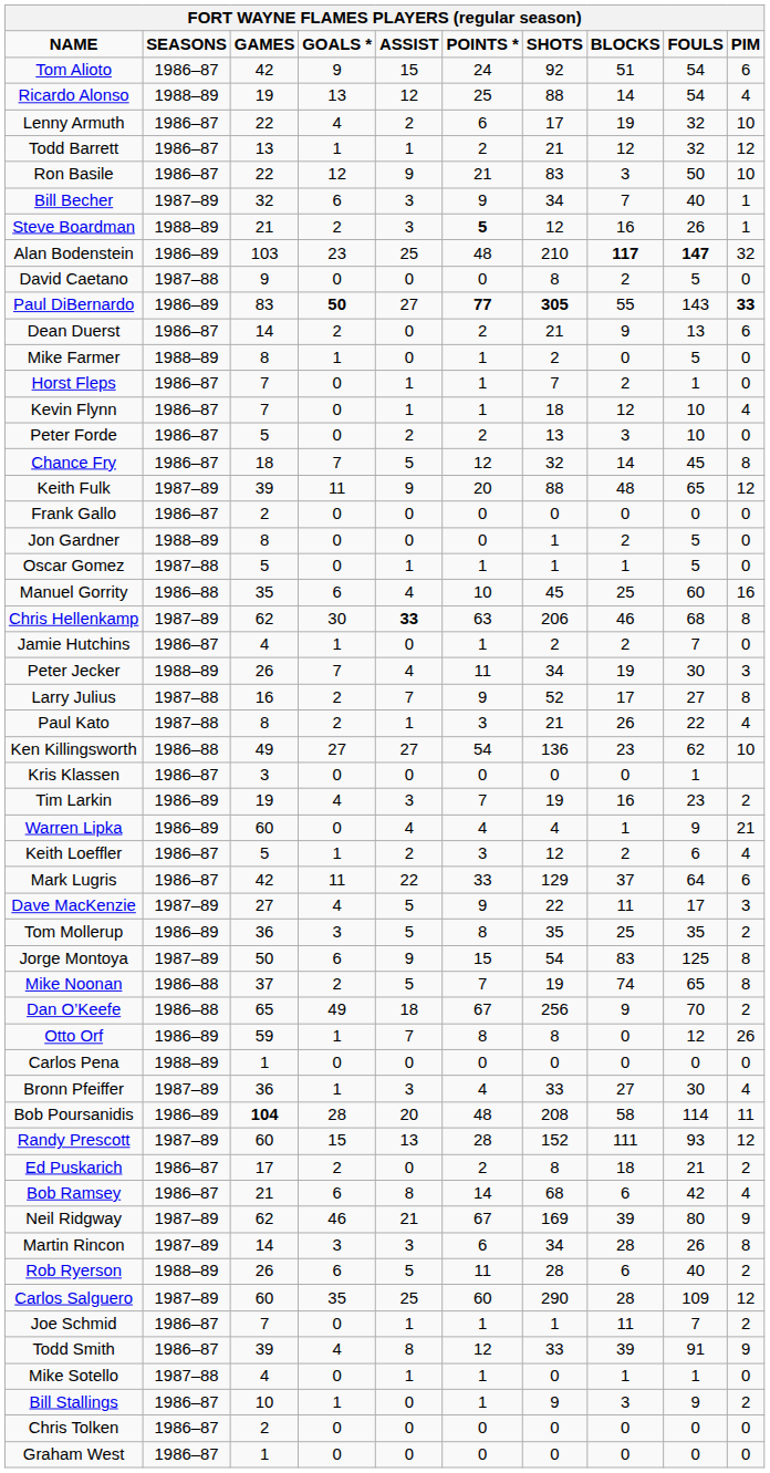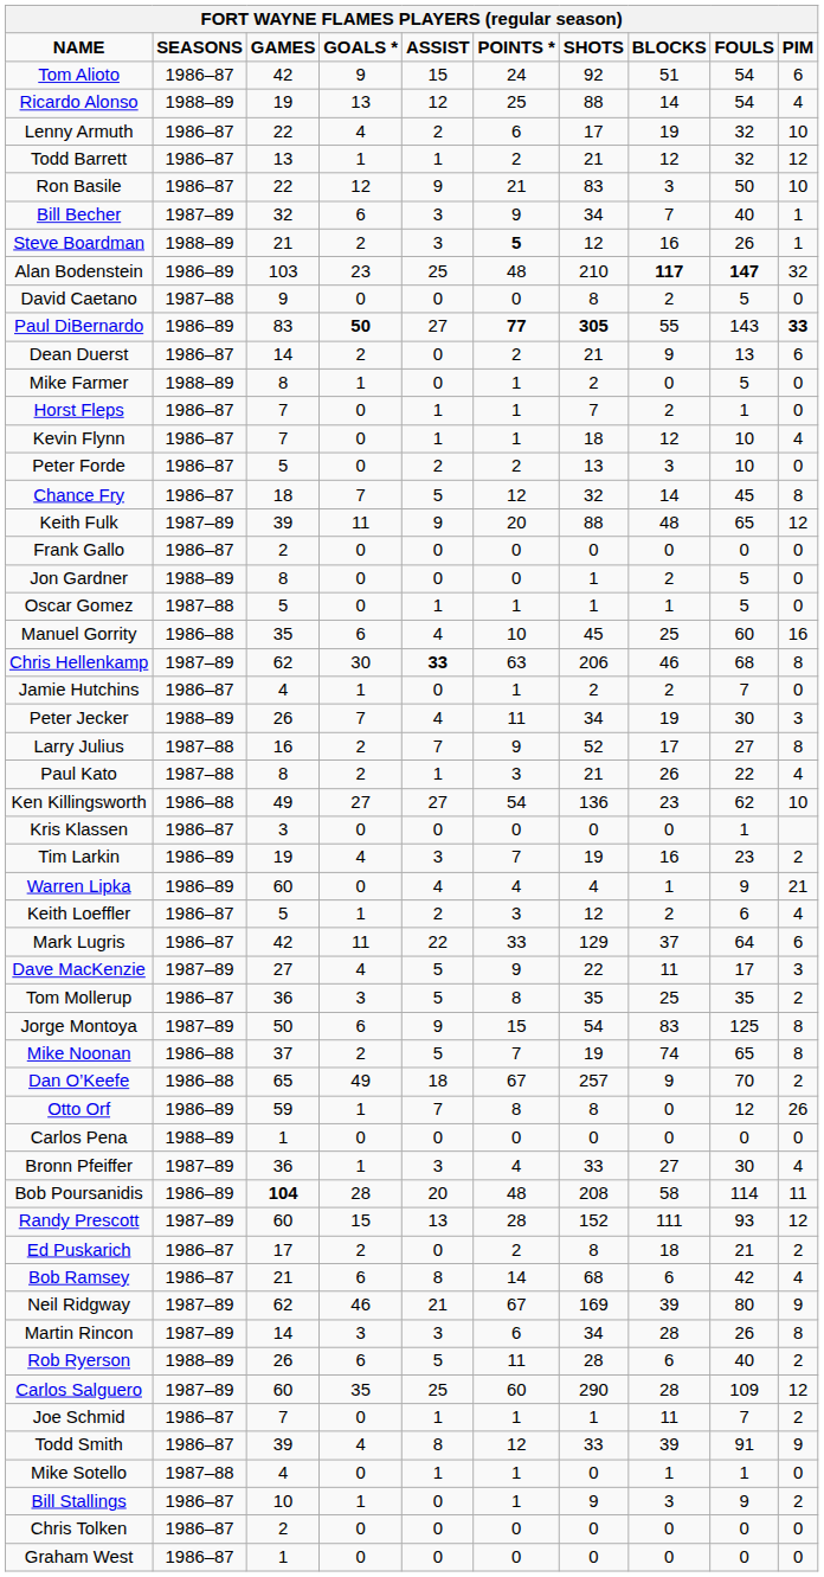 <table class="wikitable" style="text-align:center">
 <tr>
 <th colspan=10>FORT WAYNE FLAMES PLAYERS (regular season)</th>
 </tr>
 <tr>
 <td><strong>NAME</strong></td>
 <td><strong>SEASONS</strong></td>
 <td><strong>GAMES</strong></td>
 <td><strong>GOALS *</strong></td>
 <td><strong>ASSIST</strong></td>
 <td><strong>POINTS *</strong></td>
 <td><strong>SHOTS</strong></td>
 <td><strong>BLOCKS</strong></td>
 <td><strong>FOULS</strong></td>
 <td><strong>PIM</strong></td>
 </tr>
 <tr>
 <td><a href='#'>Tom Alioto</a></td>
 <td>1986–87</td>
 <td>42</td>
 <td>9</td>
 <td>15</td>
 <td>24</td>
 <td>92</td>
 <td>51</td>
 <td>54</td>
 <td>6</td>
 </tr>
 <tr>
 <td><a href='#'>Ricardo Alonso</a></td>
 <td>1988–89</td>
 <td>19</td>
 <td>13</td>
 <td>12</td>
 <td>25</td>
 <td>88</td>
 <td>14</td>
 <td>54</td>
 <td>4</td>
 </tr>
 <tr>
 <td>Lenny Armuth</td>
 <td>1986–87</td>
 <td>22</td>
 <td>4</td>
 <td>2</td>
 <td>6</td>
 <td>17</td>
 <td>19</td>
 <td>32</td>
 <td>10</td>
 </tr>
 <tr>
 <td>Todd Barrett</td>
 <td>1986–87</td>
 <td>13</td>
 <td>1</td>
 <td>1</td>
 <td>2</td>
 <td>21</td>
 <td>12</td>
 <td>32</td>
 <td>12</td>
 </tr>
 <tr>
 <td>Ron Basile</td>
 <td>1986–87</td>
 <td>22</td>
 <td>12</td>
 <td>9</td>
 <td>21</td>
 <td>83</td>
 <td>3</td>
 <td>50</td>
 <td>10</td>
 </tr>
 <tr>
 <td><a href='#'>Bill Becher</a></td>
 <td>1987–89</td>
 <td>32</td>
 <td>6</td>
 <td>3</td>
 <td>9</td>
 <td>34</td>
 <td>7</td>
 <td>40</td>
 <td>1</td>
 </tr>
 <tr>
 <td><a href='#'>Steve Boardman</a></td>
 <td>1988–89</td>
 <td>21</td>
 <td>2</td>
 <td>3</td>
 <td><strong>5</strong></td>
 <td>12</td>
 <td>16</td>
 <td>26</td>
 <td>1</td>
 </tr>
 <tr>
 <td>Alan Bodenstein</td>
 <td>1986–89</td>
 <td>103</td>
 <td>23</td>
 <td>25</td>
 <td>48</td>
 <td>210</td>
 <td><strong>117</strong></td>
 <td><strong>147</strong></td>
 <td>32</td>
 </tr>
 <tr>
 <td>David Caetano</td>
 <td>1987–88</td>
 <td>9</td>
 <td>0</td>
 <td>0</td>
 <td>0</td>
 <td>8</td>
 <td>2</td>
 <td>5</td>
 <td>0</td>
 </tr>
 <tr>
 <td><a href='#'>Paul DiBernardo</a></td>
 <td>1986–89</td>
 <td>83</td>
 <td><strong>50</strong></td>
 <td>27</td>
 <td><strong>77</strong></td>
 <td><strong>305</strong></td>
 <td>55</td>
 <td>143</td>
 <td><strong>33</strong></td>
 </tr>
 <tr>
 <td>Dean Duerst</td>
 <td>1986–87</td>
 <td>14</td>
 <td>2</td>
 <td>0</td>
 <td>2</td>
 <td>21</td>
 <td>9</td>
 <td>13</td>
 <td>6</td>
 </tr>
 <tr>
 <td>Mike Farmer</td>
 <td>1988–89</td>
 <td>8</td>
 <td>1</td>
 <td>0</td>
 <td>1</td>
 <td>2</td>
 <td>0</td>
 <td>5</td>
 <td>0</td>
 </tr>
 <tr>
 <td><a href='#'>Horst Fleps</a></td>
 <td>1986–87</td>
 <td>7</td>
 <td>0</td>
 <td>1</td>
 <td>1</td>
 <td>7</td>
 <td>2</td>
 <td>1</td>
 <td>0</td>
 </tr>
 <tr>
 <td>Kevin Flynn</td>
 <td>1986–87</td>
 <td>7</td>
 <td>0</td>
 <td>1</td>
 <td>1</td>
 <td>18</td>
 <td>12</td>
 <td>10</td>
 <td>4</td>
 </tr>
 <tr>
 <td>Peter Forde</td>
 <td>1986–87</td>
 <td>5</td>
 <td>0</td>
 <td>2</td>
 <td>2</td>
 <td>13</td>
 <td>3</td>
 <td>10</td>
 <td>0</td>
 </tr>
 <tr>
 <td><a href='#'>Chance Fry</a></td>
 <td>1986–87</td>
 <td>18</td>
 <td>7</td>
 <td>5</td>
 <td>12</td>
 <td>32</td>
 <td>14</td>
 <td>45</td>
 <td>8</td>
 </tr>
 <tr>
 <td>Keith Fulk</td>
 <td>1987–89</td>
 <td>39</td>
 <td>11</td>
 <td>9</td>
 <td>20</td>
 <td>88</td>
 <td>48</td>
 <td>65</td>
 <td>12</td>
 </tr>
 <tr>
 <td>Frank Gallo</td>
 <td>1986–87</td>
 <td>2</td>
 <td>0</td>
 <td>0</td>
 <td>0</td>
 <td>0</td>
 <td>0</td>
 <td>0</td>
 <td>0</td>
 </tr>
 <tr>
 <td>Jon Gardner</td>
 <td>1988–89</td>
 <td>8</td>
 <td>0</td>
 <td>0</td>
 <td>0</td>
 <td>1</td>
 <td>2</td>
 <td>5</td>
 <td>0</td>
 </tr>
 <tr>
 <td>Oscar Gomez</td>
 <td>1987–88</td>
 <td>5</td>
 <td>0</td>
 <td>1</td>
 <td>1</td>
 <td>1</td>
 <td>1</td>
 <td>5</td>
 <td>0</td>
 </tr>
 <tr>
 <td>Manuel Gorrity</td>
 <td>1986–88</td>
 <td>35</td>
 <td>6</td>
 <td>4</td>
 <td>10</td>
 <td>45</td>
 <td>25</td>
 <td>60</td>
 <td>16</td>
 </tr>
 <tr>
 <td><a href='#'>Chris Hellenkamp</a></td>
 <td>1987–89</td>
 <td>62</td>
 <td>30</td>
 <td><strong>33</strong></td>
 <td>63</td>
 <td>206</td>
 <td>46</td>
 <td>68</td>
 <td>8</td>
 </tr>
 <tr>
 <td>Jamie Hutchins</td>
 <td>1986–87</td>
 <td>4</td>
 <td>1</td>
 <td>0</td>
 <td>1</td>
 <td>2</td>
 <td>2</td>
 <td>7</td>
 <td>0</td>
 </tr>
 <tr>
 <td>Peter Jecker</td>
 <td>1988–89</td>
 <td>26</td>
 <td>7</td>
 <td>4</td>
 <td>11</td>
 <td>34</td>
 <td>19</td>
 <td>30</td>
 <td>3</td>
 </tr>
 <tr>
 <td>Larry Julius</td>
 <td>1987–88</td>
 <td>16</td>
 <td>2</td>
 <td>7</td>
 <td>9</td>
 <td>52</td>
 <td>17</td>
 <td>27</td>
 <td>8</td>
 </tr>
 <tr>
 <td>Paul Kato</td>
 <td>1987–88</td>
 <td>8</td>
 <td>2</td>
 <td>1</td>
 <td>3</td>
 <td>21</td>
 <td>26</td>
 <td>22</td>
 <td>4</td>
 </tr>
 <tr>
 <td>Ken Killingsworth</td>
 <td>1986–88</td>
 <td>49</td>
 <td>27</td>
 <td>27</td>
 <td>54</td>
 <td>136</td>
 <td>23</td>
 <td>62</td>
 <td>10</td>
 </tr>
 <tr>
 <td>Kris Klassen</td>
 <td>1986–87</td>
 <td>3</td>
 <td>0</td>
 <td>0</td>
 <td>0</td>
 <td>0</td>
 <td>0</td>
 <td>1</td>
 <td></td>
 </tr>
 <tr>
 <td>Tim Larkin</td>
 <td>1986–89</td>
 <td>19</td>
 <td>4</td>
 <td>3</td>
 <td>7</td>
 <td>19</td>
 <td>16</td>
 <td>23</td>
 <td>2</td>
 </tr>
 <tr>
 <td><a href='#'>Warren Lipka</a></td>
 <td>1986–89</td>
 <td>60</td>
 <td>0</td>
 <td>4</td>
 <td>4</td>
 <td>4</td>
 <td>1</td>
 <td>9</td>
 <td>21</td>
 </tr>
 <tr>
 <td>Keith Loeffler</td>
 <td>1986–87</td>
 <td>5</td>
 <td>1</td>
 <td>2</td>
 <td>3</td>
 <td>12</td>
 <td>2</td>
 <td>6</td>
 <td>4</td>
 </tr>
 <tr>
 <td>Mark Lugris</td>
 <td>1986–87</td>
 <td>42</td>
 <td>11</td>
 <td>22</td>
 <td>33</td>
 <td>129</td>
 <td>37</td>
 <td>64</td>
 <td>6</td>
 </tr>
 <tr>
 <td><a href='#'>Dave MacKenzie</a></td>
 <td>1987–89</td>
 <td>27</td>
 <td>4</td>
 <td>5</td>
 <td>9</td>
 <td>22</td>
 <td>11</td>
 <td>17</td>
 <td>3</td>
 </tr>
 <tr>
 <td>Tom Mollerup</td>
-<td>1986–89</td>
+<td>1986–87</td>
 <td>36</td>
 <td>3</td>
 <td>5</td>
 <td>8</td>
 <td>35</td>
 <td>25</td>
 <td>35</td>
 <td>2</td>
 </tr>
 <tr>
 <td>Jorge Montoya</td>
 <td>1987–89</td>
 <td>50</td>
 <td>6</td>
 <td>9</td>
 <td>15</td>
 <td>54</td>
 <td>83</td>
 <td>125</td>
 <td>8</td>
 </tr>
 <tr>
 <td><a href='#'>Mike Noonan</a></td>
 <td>1986–88</td>
 <td>37</td>
 <td>2</td>
 <td>5</td>
 <td>7</td>
 <td>19</td>
 <td>74</td>
 <td>65</td>
 <td>8</td>
 </tr>
 <tr>
 <td><a href='#'>Dan O’Keefe</a></td>
 <td>1986–88</td>
 <td>65</td>
 <td>49</td>
 <td>18</td>
 <td>67</td>
-<td>256</td>
+<td>257</td>
 <td>9</td>
 <td>70</td>
 <td>2</td>
 </tr>
 <tr>
 <td><a href='#'>Otto Orf</a></td>
 <td>1986–89</td>
 <td>59</td>
 <td>1</td>
 <td>7</td>
 <td>8</td>
 <td>8</td>
 <td>0</td>
 <td>12</td>
 <td>26</td>
 </tr>
 <tr>
 <td>Carlos Pena</td>
 <td>1988–89</td>
 <td>1</td>
 <td>0</td>
 <td>0</td>
 <td>0</td>
 <td>0</td>
 <td>0</td>
 <td>0</td>
 <td>0</td>
 </tr>
 <tr>
 <td>Bronn Pfeiffer</td>
 <td>1987–89</td>
 <td>36</td>
 <td>1</td>
 <td>3</td>
 <td>4</td>
 <td>33</td>
 <td>27</td>
 <td>30</td>
 <td>4</td>
 </tr>
 <tr>
 <td>Bob Poursanidis</td>
 <td>1986–89</td>
 <td><strong>104</strong></td>
 <td>28</td>
 <td>20</td>
 <td>48</td>
 <td>208</td>
 <td>58</td>
 <td>114</td>
 <td>11</td>
 </tr>
 <tr>
 <td><a href='#'>Randy Prescott</a></td>
 <td>1987–89</td>
 <td>60</td>
 <td>15</td>
 <td>13</td>
 <td>28</td>
 <td>152</td>
 <td>111</td>
 <td>93</td>
 <td>12</td>
 </tr>
 <tr>
 <td><a href='#'>Ed Puskarich</a></td>
 <td>1986–87</td>
 <td>17</td>
 <td>2</td>
 <td>0</td>
 <td>2</td>
 <td>8</td>
 <td>18</td>
 <td>21</td>
 <td>2</td>
 </tr>
 <tr>
 <td><a href='#'>Bob Ramsey</a></td>
 <td>1986–87</td>
 <td>21</td>
 <td>6</td>
 <td>8</td>
 <td>14</td>
 <td>68</td>
 <td>6</td>
 <td>42</td>
 <td>4</td>
 </tr>
 <tr>
 <td>Neil Ridgway</td>
 <td>1987–89</td>
 <td>62</td>
 <td>46</td>
 <td>21</td>
 <td>67</td>
 <td>169</td>
 <td>39</td>
 <td>80</td>
 <td>9</td>
 </tr>
 <tr>
 <td>Martin Rincon</td>
 <td>1987–89</td>
 <td>14</td>
 <td>3</td>
 <td>3</td>
 <td>6</td>
 <td>34</td>
 <td>28</td>
 <td>26</td>
 <td>8</td>
 </tr>
 <tr>
 <td><a href='#'>Rob Ryerson</a></td>
 <td>1988–89</td>
 <td>26</td>
 <td>6</td>
 <td>5</td>
 <td>11</td>
 <td>28</td>
 <td>6</td>
 <td>40</td>
 <td>2</td>
 </tr>
 <tr>
 <td><a href='#'>Carlos Salguero</a></td>
 <td>1987–89</td>
 <td>60</td>
 <td>35</td>
 <td>25</td>
 <td>60</td>
 <td>290</td>
 <td>28</td>
 <td>109</td>
 <td>12</td>
 </tr>
 <tr>
 <td>Joe Schmid</td>
 <td>1986–87</td>
 <td>7</td>
 <td>0</td>
 <td>1</td>
 <td>1</td>
 <td>1</td>
 <td>11</td>
 <td>7</td>
 <td>2</td>
 </tr>
 <tr>
 <td>Todd Smith</td>
 <td>1986–87</td>
 <td>39</td>
 <td>4</td>
 <td>8</td>
 <td>12</td>
 <td>33</td>
 <td>39</td>
 <td>91</td>
 <td>9</td>
 </tr>
 <tr>
 <td>Mike Sotello</td>
 <td>1987–88</td>
 <td>4</td>
 <td>0</td>
 <td>1</td>
 <td>1</td>
 <td>0</td>
 <td>1</td>
 <td>1</td>
 <td>0</td>
 </tr>
 <tr>
 <td><a href='#'>Bill Stallings</a></td>
 <td>1986–87</td>
 <td>10</td>
 <td>1</td>
 <td>0</td>
 <td>1</td>
 <td>9</td>
 <td>3</td>
 <td>9</td>
 <td>2</td>
 </tr>
 <tr>
 <td>Chris Tolken</td>
 <td>1986–87</td>
 <td>2</td>
 <td>0</td>
 <td>0</td>
 <td>0</td>
 <td>0</td>
 <td>0</td>
 <td>0</td>
 <td>0</td>
 </tr>
 <tr>
 <td>Graham West</td>
 <td>1986–87</td>
 <td>1</td>
 <td>0</td>
 <td>0</td>
 <td>0</td>
 <td>0</td>
 <td>0</td>
 <td>0</td>
 <td>0</td>
 </tr>
 </table>
